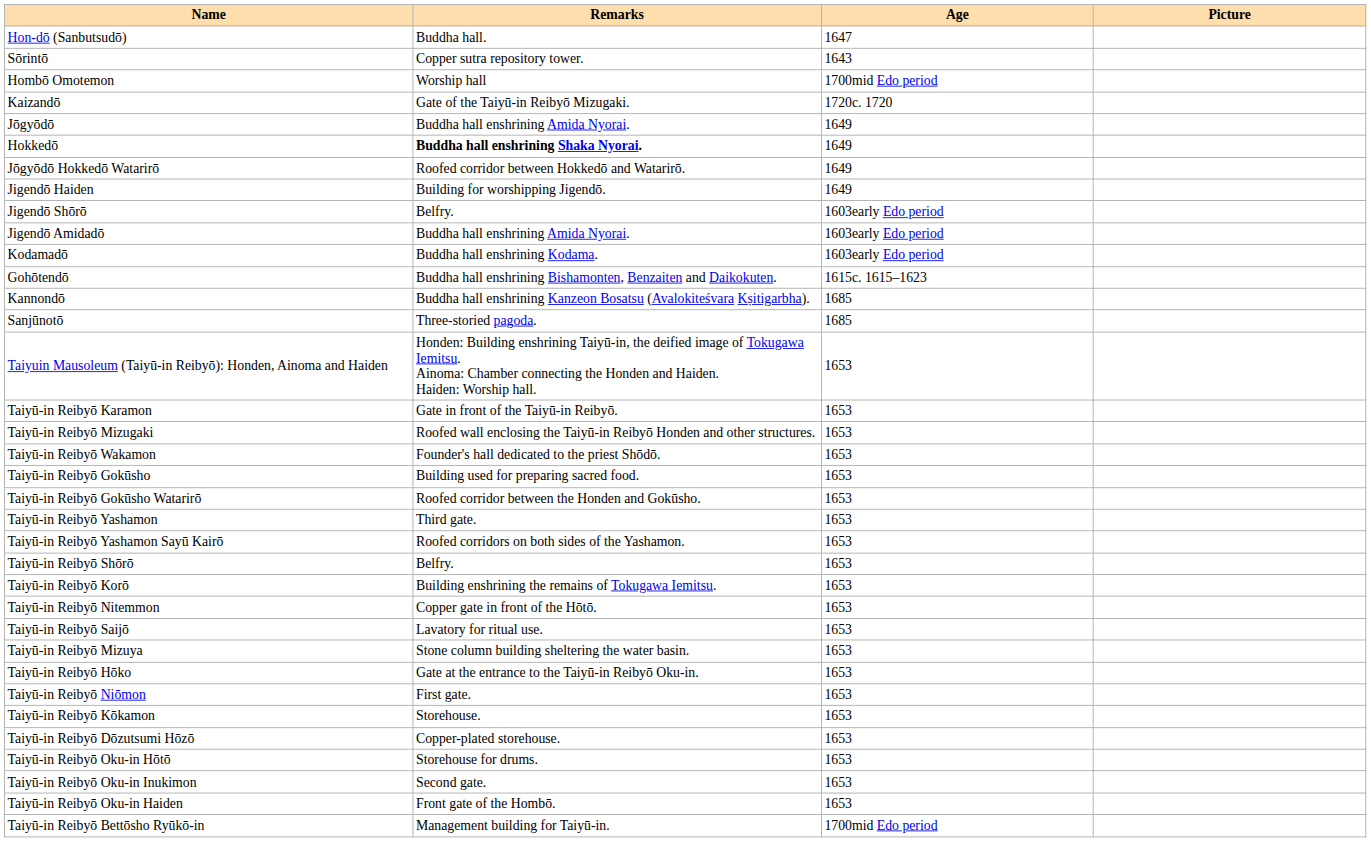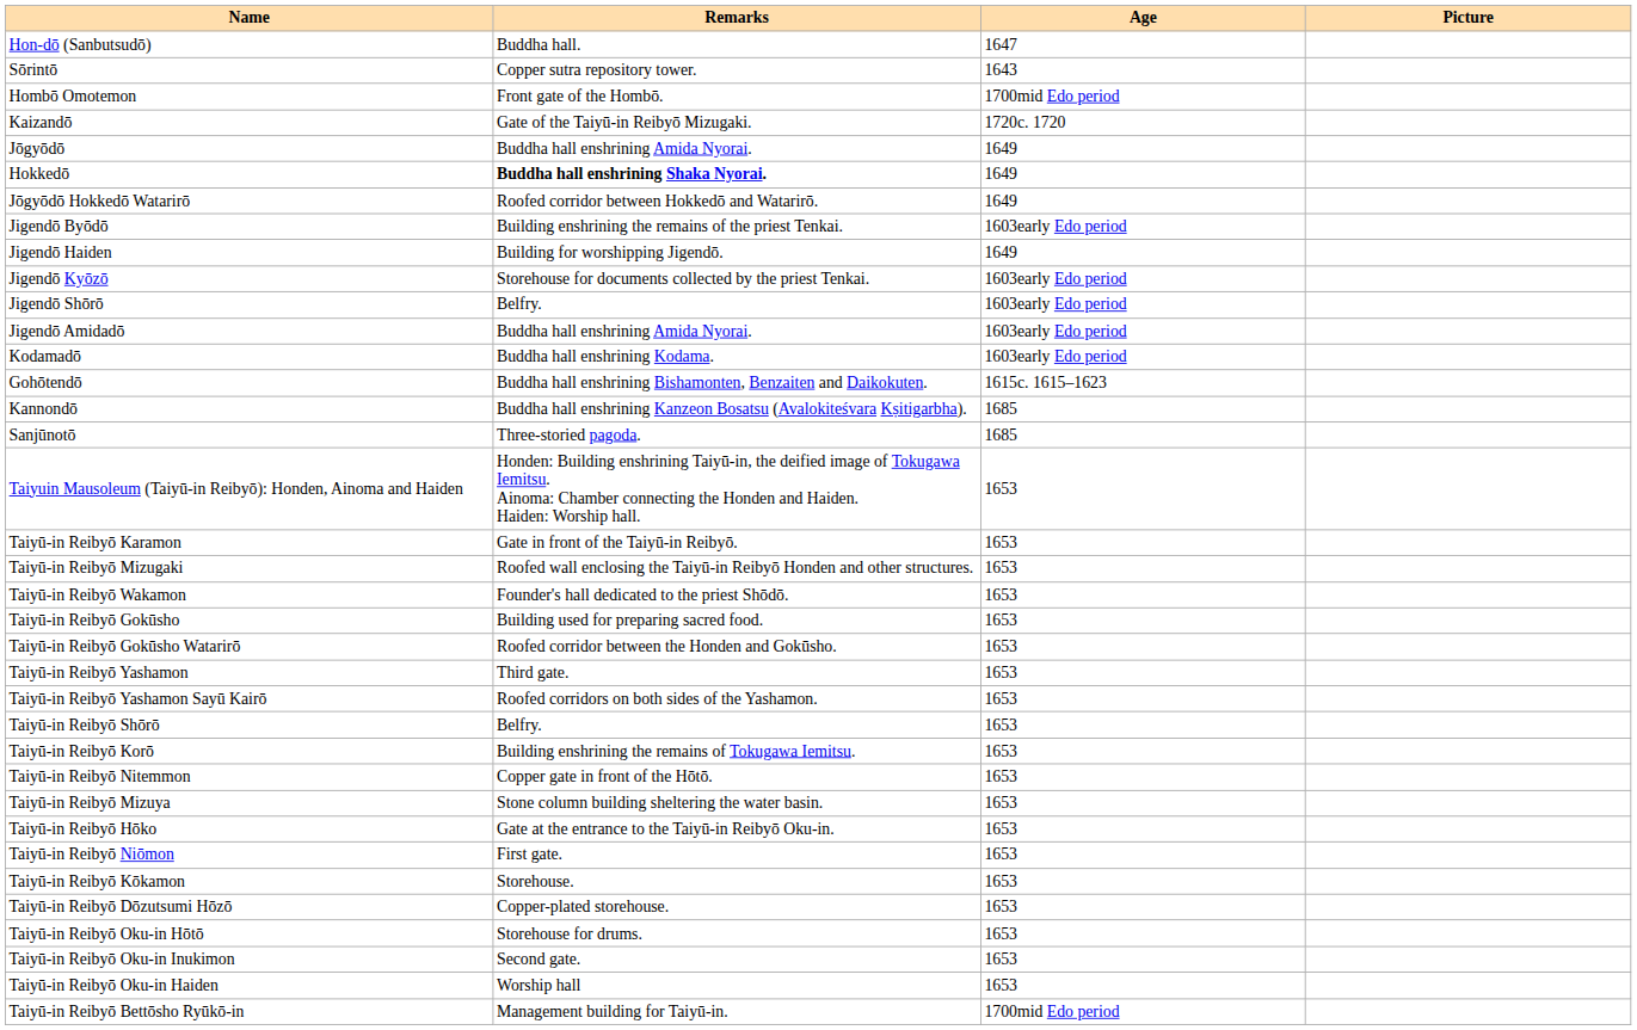 <table class="wikitable sortable"  width="100%" style="background:#ffffff;">
 <tr>
 <th width="30%" align="left" style="background:#ffdead;">Name</th>
 <th width="30%" align="left" style="background:#ffdead;">Remarks</th>
 <th width="20%" align="left" style="background:#ffdead;">Age</th>
 <th width="20%" align="left" style="background:#ffdead;" class="unsortable">Picture</th>
 </tr>
 <tr>
 <td><a href='#'>Hon-dō</a> (Sanbutsudō)</td>
 <td>Buddha hall.</td>
 <td>1647</td>
 <td></td>
 </tr>
 <tr>
 <td>Sōrintō</td>
 <td>Copper sutra repository tower.</td>
 <td>1643</td>
 <td></td>
 </tr>
 <tr>
 <td>Hombō Omotemon</td>
-<td>Worship hall</td>
+<td>Front gate of the Hombō.</td>
 <td><span>1700</span>mid <a href='#'>Edo period</a></td>
 <td></td>
 </tr>
 <tr>
 <td>Kaizandō</td>
 <td>Gate of the Taiyū-in Reibyō Mizugaki.</td>
 <td><span>1720</span>c. 1720</td>
 <td></td>
 </tr>
 <tr>
 <td>Jōgyōdō</td>
 <td>Buddha hall enshrining <a href='#'>Amida Nyorai</a>.</td>
 <td>1649</td>
 <td></td>
 </tr>
 <tr>
 <td>Hokkedō</td>
 <td><strong>Buddha hall enshrining <a href='#'>Shaka Nyorai</a>.</strong></td>
 <td>1649</td>
 <td></td>
 </tr>
 <tr>
 <td>Jōgyōdō Hokkedō Watarirō</td>
 <td>Roofed corridor between Hokkedō and Watarirō.</td>
 <td>1649</td>
 <td></td>
 </tr>
 <tr>
+<td>Jigendō Byōdō</td>
+<td>Building enshrining the remains of the priest Tenkai.</td>
+<td><span>1603</span>early <a href='#'>Edo period</a></td>
+<td></td>
+</tr>
+<tr>
 <td>Jigendō Haiden</td>
 <td>Building for worshipping Jigendō.</td>
 <td>1649</td>
+<td></td>
+</tr>
+<tr>
+<td>Jigendō <a href='#'>Kyōzō</a></td>
+<td>Storehouse for documents collected by the priest Tenkai.</td>
+<td><span>1603</span>early <a href='#'>Edo period</a></td>
 <td></td>
 </tr>
 <tr>
 <td>Jigendō Shōrō</td>
 <td>Belfry.</td>
 <td><span>1603</span>early <a href='#'>Edo period</a></td>
 <td></td>
 </tr>
 <tr>
 <td>Jigendō Amidadō</td>
 <td>Buddha hall enshrining <a href='#'>Amida Nyorai</a>.</td>
 <td><span>1603</span>early <a href='#'>Edo period</a></td>
 <td></td>
 </tr>
 <tr>
 <td>Kodamadō</td>
 <td>Buddha hall enshrining <a href='#'>Kodama</a>.</td>
 <td><span>1603</span>early <a href='#'>Edo period</a></td>
 <td></td>
 </tr>
 <tr>
 <td>Gohōtendō</td>
 <td>Buddha hall enshrining <a href='#'>Bishamonten</a>, <a href='#'>Benzaiten</a> and <a href='#'>Daikokuten</a>.</td>
 <td><span>1615</span>c. 1615–1623</td>
 <td></td>
 </tr>
 <tr>
 <td>Kannondō</td>
 <td>Buddha hall enshrining <a href='#'>Kanzeon Bosatsu</a> (<a href='#'>Avalokiteśvara</a> <a href='#'>Kṣitigarbha</a>).</td>
 <td>1685</td>
 <td></td>
 </tr>
 <tr>
 <td>Sanjūnotō</td>
 <td>Three-storied <a href='#'>pagoda</a>.</td>
 <td>1685</td>
 <td></td>
 </tr>
 <tr>
 <td><a href='#'>Taiyuin Mausoleum</a> (Taiyū-in Reibyō): Honden, Ainoma and Haiden</td>
 <td>Honden: Building enshrining Taiyū-in, the deified image of <a href='#'>Tokugawa Iemitsu</a>.<br> Ainoma: Chamber connecting the Honden and Haiden.<br> Haiden: Worship hall.</td>
 <td>1653</td>
 <td><br></td>
 </tr>
 <tr>
 <td>Taiyū-in Reibyō Karamon</td>
 <td>Gate in front of the Taiyū-in Reibyō.</td>
 <td>1653</td>
 <td></td>
 </tr>
 <tr>
 <td>Taiyū-in Reibyō Mizugaki</td>
 <td>Roofed wall enclosing the Taiyū-in Reibyō Honden and other structures.</td>
 <td>1653</td>
 <td></td>
 </tr>
 <tr>
 <td>Taiyū-in Reibyō Wakamon</td>
 <td>Founder's hall dedicated to the priest Shōdō.</td>
 <td>1653</td>
 <td></td>
 </tr>
 <tr>
 <td>Taiyū-in Reibyō Gokūsho</td>
 <td>Building used for preparing sacred food.</td>
 <td>1653</td>
 <td></td>
 </tr>
 <tr>
 <td>Taiyū-in Reibyō Gokūsho Watarirō</td>
 <td>Roofed corridor between the Honden and Gokūsho.</td>
 <td>1653</td>
 <td></td>
 </tr>
 <tr>
 <td>Taiyū-in Reibyō Yashamon</td>
 <td>Third gate.</td>
 <td>1653</td>
 <td></td>
 </tr>
 <tr>
 <td>Taiyū-in Reibyō Yashamon Sayū Kairō</td>
 <td>Roofed corridors on both sides of the Yashamon.</td>
 <td>1653</td>
 <td></td>
 </tr>
 <tr>
 <td>Taiyū-in Reibyō Shōrō</td>
 <td>Belfry.</td>
 <td>1653</td>
 <td></td>
 </tr>
 <tr>
 <td>Taiyū-in Reibyō Korō</td>
 <td>Building enshrining the remains of <a href='#'>Tokugawa Iemitsu</a>.</td>
 <td>1653</td>
 <td></td>
 </tr>
 <tr>
 <td>Taiyū-in Reibyō Nitemmon</td>
 <td>Copper gate in front of the Hōtō.</td>
 <td>1653</td>
 <td></td>
 </tr>
 <tr>
-<td>Taiyū-in Reibyō Saijō</td>
-<td>Lavatory for ritual use.</td>
-<td>1653</td>
-<td></td>
-</tr>
-<tr>
 <td>Taiyū-in Reibyō Mizuya</td>
 <td>Stone column building sheltering the water basin.</td>
 <td>1653</td>
 <td></td>
 </tr>
 <tr>
 <td>Taiyū-in Reibyō Hōko</td>
 <td>Gate at the entrance to the Taiyū-in Reibyō Oku-in.</td>
 <td>1653</td>
 <td></td>
 </tr>
 <tr>
 <td>Taiyū-in Reibyō <a href='#'>Niōmon</a></td>
 <td>First gate.</td>
 <td>1653</td>
 <td></td>
 </tr>
 <tr>
 <td>Taiyū-in Reibyō Kōkamon</td>
 <td>Storehouse.</td>
 <td>1653</td>
 <td></td>
 </tr>
 <tr>
 <td>Taiyū-in Reibyō Dōzutsumi Hōzō</td>
 <td>Copper-plated storehouse.</td>
 <td>1653</td>
 <td></td>
 </tr>
 <tr>
 <td>Taiyū-in Reibyō Oku-in Hōtō</td>
 <td>Storehouse for drums.</td>
 <td>1653</td>
 <td></td>
 </tr>
 <tr>
 <td>Taiyū-in Reibyō Oku-in Inukimon</td>
 <td>Second gate.</td>
 <td>1653</td>
 <td></td>
 </tr>
 <tr>
 <td>Taiyū-in Reibyō Oku-in Haiden</td>
-<td>Front gate of the Hombō.</td>
+<td>Worship hall</td>
 <td>1653</td>
 <td></td>
 </tr>
 <tr>
 <td>Taiyū-in Reibyō Bettōsho Ryūkō-in</td>
 <td>Management building for Taiyū-in.</td>
 <td><span>1700</span>mid <a href='#'>Edo period</a></td>
 <td></td>
 </tr>
 </table>
